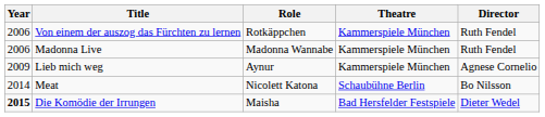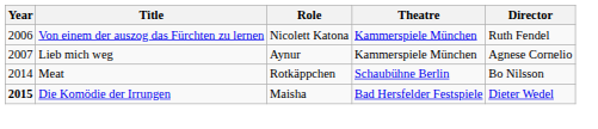 <table class="wikitable">
 <tr>
 <th>Year</th>
 <th>Title</th>
 <th>Role</th>
 <th>Theatre</th>
 <th>Director</th>
 </tr>
 <tr>
 <td>2006</td>
 <td><a href='#'>Von einem der auszog das Fürchten zu lernen</a></td>
-<td>Rotkäppchen</td>
+<td>Nicolett Katona</td>
 <td><a href='#'>Kammerspiele München</a></td>
 <td>Ruth Fendel</td>
 </tr>
 <tr>
-<td>2006</td>
-<td>Madonna Live</td>
-<td>Madonna Wannabe</td>
-<td>Kammerspiele München</td>
-<td>Ruth Fendel</td>
-</tr>
-<tr>
-<td>2009</td>
+<td>2007</td>
 <td>Lieb mich weg</td>
 <td>Aynur</td>
 <td>Kammerspiele München</td>
 <td>Agnese Cornelio</td>
 </tr>
 <tr>
 <td>2014</td>
 <td>Meat</td>
-<td>Nicolett Katona</td>
+<td>Rotkäppchen</td>
 <td><a href='#'>Schaubühne Berlin</a></td>
 <td>Bo Nilsson</td>
 </tr>
 <tr>
 <td><strong>2015</strong></td>
 <td><a href='#'>Die Komödie der Irrungen</a></td>
 <td>Maisha</td>
 <td><a href='#'>Bad Hersfelder Festspiele</a></td>
 <td><a href='#'>Dieter Wedel</a></td>
 </tr>
 </table>
